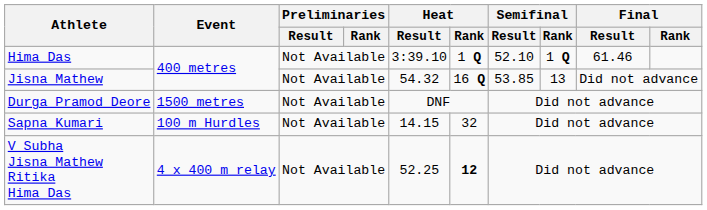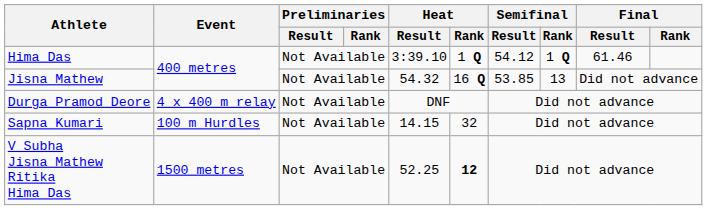 <table class="wikitable" style="font-size:90%">
 <tr>
 <th rowspan="2">Athlete</th>
 <th rowspan="2">Event</th>
 <th colspan="2">Preliminaries</th>
 <th colspan="2">Heat</th>
 <th colspan="2">Semifinal</th>
 <th colspan="2">Final</th>
 </tr>
 <tr style="font-size:95%">
 <th>Result</th>
 <th>Rank</th>
 <th>Result</th>
 <th>Rank</th>
 <th>Result</th>
 <th>Rank</th>
 <th>Result</th>
 <th>Rank</th>
 </tr>
 <tr style="text-align:center">
 <td style="text-align:left"><a href='#'>Hima Das</a></td>
 <td rowspan="2" style="text-align:left"><a href='#'>400 metres</a></td>
 <td colspan="2">Not Available</td>
 <td>3:39.10</td>
 <td>1 <strong>Q</strong></td>
-<td>52.10</td>
+<td>54.12</td>
 <td>1 <strong>Q</strong></td>
 <td>61.46</td>
 <td></td>
 </tr>
 <tr style="text-align:center">
 <td style="text-align:left"><a href='#'>Jisna Mathew</a></td>
 <td colspan="2">Not Available</td>
 <td>54.32</td>
 <td>16 <strong>Q</strong></td>
 <td>53.85</td>
 <td>13</td>
 <td colspan="2">Did not advance</td>
 </tr>
 <tr style="text-align:center">
 <td style="text-align:left"><a href='#'>Durga Pramod Deore</a></td>
-<td style="text-align:left"><a href='#'>1500 metres</a></td>
+<td style="text-align:left"><a href='#'>4 x 400 m relay</a></td>
 <td colspan="2">Not Available</td>
 <td colspan="2">DNF</td>
 <td colspan="4">Did not advance</td>
 </tr>
 <tr style="text-align:center">
 <td style="text-align:left"><a href='#'>Sapna Kumari</a></td>
 <td style="text-align:left"><a href='#'>100 m Hurdles</a></td>
 <td colspan="2">Not Available</td>
 <td>14.15</td>
 <td>32</td>
 <td colspan="4">Did not advance</td>
 </tr>
 <tr style="text-align:center">
 <td style="text-align:left"><a href='#'>V Subha</a><br><a href='#'>Jisna Mathew</a><br><a href='#'>Ritika</a><br><a href='#'>Hima Das</a></td>
-<td style="text-align:left"><a href='#'>4 x 400 m relay</a></td>
+<td style="text-align:left"><a href='#'>1500 metres</a></td>
 <td colspan="2">Not Available</td>
 <td>52.25</td>
 <td><strong>12</strong></td>
 <td colspan="4">Did not advance</td>
 </tr>
 </table>
